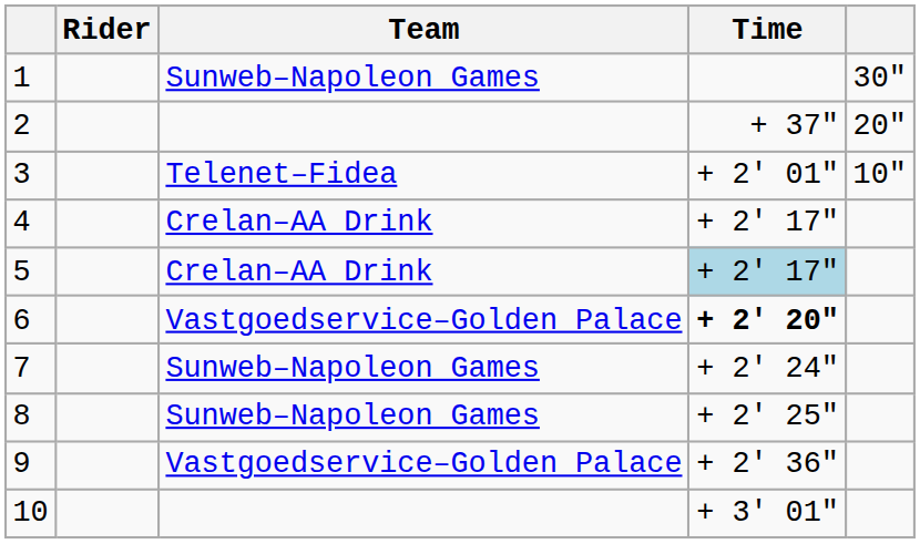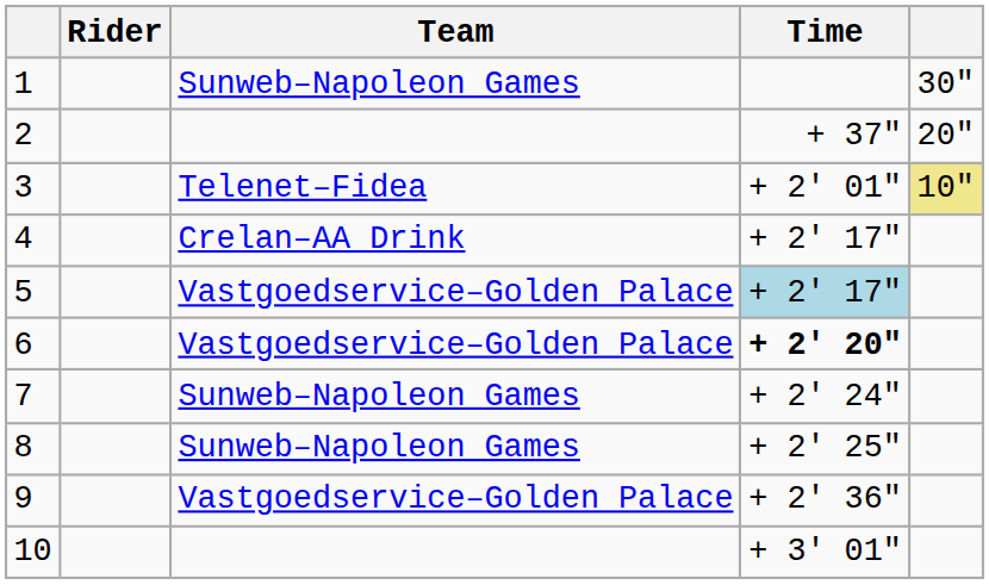 <table class="wikitable">
 <tr>
 <th></th>
 <th>Rider</th>
 <th>Team</th>
 <th>Time</th>
 <th></th>
 </tr>
 <tr>
 <td>1</td>
 <td></td>
 <td><a href='#'>Sunweb–Napoleon Games</a></td>
 <td align="right"></td>
 <td align="right">30"</td>
 </tr>
 <tr>
 <td>2</td>
 <td></td>
 <td></td>
 <td align="right">+ 37"</td>
 <td align="right">20"</td>
 </tr>
 <tr>
 <td>3</td>
 <td></td>
 <td><a href='#'>Telenet–Fidea</a></td>
 <td align="right">+ 2' 01"</td>
-<td align="right">10"</td>
+<td align="right" style="background: khaki;">10"</td>
 </tr>
 <tr>
 <td>4</td>
 <td></td>
 <td><a href='#'>Crelan–AA Drink</a></td>
 <td align="right">+ 2' 17"</td>
 <td></td>
 </tr>
 <tr>
 <td>5</td>
 <td></td>
-<td><a href='#'>Crelan–AA Drink</a></td>
+<td><a href='#'>Vastgoedservice–Golden Palace</a></td>
 <td align="right" style="background: lightblue;">+ 2' 17"</td>
 <td></td>
 </tr>
 <tr>
 <td>6</td>
 <td></td>
 <td><a href='#'>Vastgoedservice–Golden Palace</a></td>
 <td align="right"><strong>+ 2' 20"</strong></td>
 <td></td>
 </tr>
 <tr>
 <td>7</td>
 <td></td>
 <td><a href='#'>Sunweb–Napoleon Games</a></td>
 <td align="right">+ 2' 24"</td>
 <td></td>
 </tr>
 <tr>
 <td>8</td>
 <td></td>
 <td><a href='#'>Sunweb–Napoleon Games</a></td>
 <td align="right">+ 2' 25"</td>
 <td></td>
 </tr>
 <tr>
 <td>9</td>
 <td></td>
 <td><a href='#'>Vastgoedservice–Golden Palace</a></td>
 <td align="right">+ 2' 36"</td>
 <td></td>
 </tr>
 <tr>
 <td>10</td>
 <td></td>
 <td></td>
 <td align="right">+ 3' 01"</td>
 <td></td>
 </tr>
 </table>
